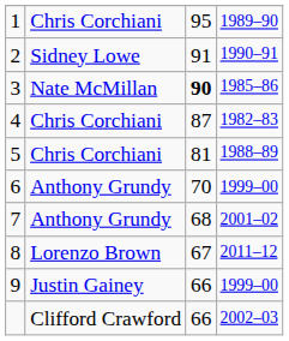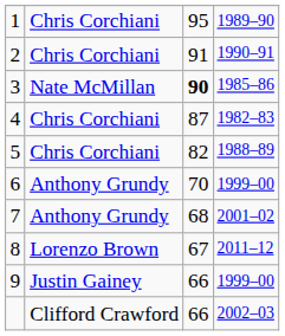 <table class="wikitable">
 <tr>
 </tr>
 <tr>
 <td>1</td>
 <td><a href='#'>Chris Corchiani</a></td>
 <td>95</td>
 <td style="font-size:80%;"><a href='#'>1989–90</a></td>
 </tr>
 <tr>
 <td>2</td>
-<td><a href='#'>Sidney Lowe</a></td>
+<td><a href='#'>Chris Corchiani</a></td>
 <td>91</td>
 <td style="font-size:80%;"><a href='#'>1990–91</a></td>
 </tr>
 <tr>
 <td>3</td>
 <td><a href='#'>Nate McMillan</a></td>
 <td><strong>90</strong></td>
 <td style="font-size:80%;"><a href='#'>1985–86</a></td>
 </tr>
 <tr>
 <td>4</td>
 <td><a href='#'>Chris Corchiani</a></td>
 <td>87</td>
 <td style="font-size:80%;"><a href='#'>1982–83</a></td>
 </tr>
 <tr>
 <td>5</td>
 <td><a href='#'>Chris Corchiani</a></td>
-<td>81</td>
+<td>82</td>
 <td style="font-size:80%;"><a href='#'>1988–89</a></td>
 </tr>
 <tr>
 <td>6</td>
 <td><a href='#'>Anthony Grundy</a></td>
 <td>70</td>
 <td style="font-size:80%;"><a href='#'>1999–00</a></td>
 </tr>
 <tr>
 <td>7</td>
 <td><a href='#'>Anthony Grundy</a></td>
 <td>68</td>
 <td style="font-size:80%;"><a href='#'>2001–02</a></td>
 </tr>
 <tr>
 <td>8</td>
 <td><a href='#'>Lorenzo Brown</a></td>
 <td>67</td>
 <td style="font-size:80%;"><a href='#'>2011–12</a></td>
 </tr>
 <tr>
 <td>9</td>
 <td><a href='#'>Justin Gainey</a></td>
 <td>66</td>
 <td style="font-size:80%;"><a href='#'>1999–00</a></td>
 </tr>
 <tr>
 <td></td>
 <td>Clifford Crawford</td>
 <td>66</td>
 <td style="font-size:80%;"><a href='#'>2002–03</a></td>
 </tr>
 </table>
